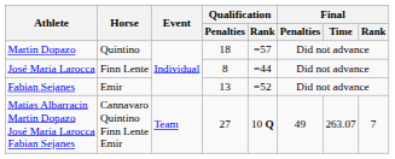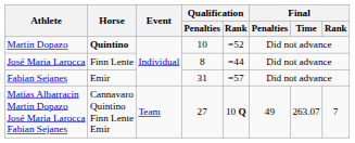 <table class="wikitable" style="font-size:90%">
 <tr>
 <th rowspan="2">Athlete</th>
 <th rowspan="2">Horse</th>
 <th rowspan="2">Event</th>
 <th colspan="2">Qualification</th>
 <th colspan="3">Final</th>
 </tr>
 <tr style="font-size:95%">
 <th>Penalties</th>
 <th>Rank</th>
 <th>Penalties</th>
 <th>Time</th>
 <th>Rank</th>
 </tr>
 <tr align=center>
 <td align=left><a href='#'>Martin Dopazo</a></td>
-<td align=left>Quintino</td>
+<td align=left><strong>Quintino</strong></td>
 <td align=left rowspan=3><a href='#'>Individual</a></td>
-<td>18</td>
-<td>=57</td>
+<td>10</td>
+<td>=52</td>
 <td colspan="3">Did not advance</td>
 </tr>
 <tr align=center>
 <td align=left><a href='#'>José Maria Larocca</a></td>
 <td align=left>Finn Lente</td>
 <td>8</td>
 <td>=44</td>
 <td colspan="3">Did not advance</td>
 </tr>
 <tr align=center>
 <td align=left><a href='#'>Fabian Sejanes</a></td>
 <td align=left>Emir</td>
-<td>13</td>
-<td>=52</td>
+<td>31</td>
+<td>=57</td>
 <td colspan="3">Did not advance</td>
 </tr>
 <tr align=center>
 <td align=left><a href='#'>Matias Albarracin</a><br><a href='#'>Martin Dopazo</a><br><a href='#'>José Maria Larocca</a><br><a href='#'>Fabian Sejanes</a></td>
 <td align=left>Cannavaro<br>Quintino<br>Finn Lente<br>Emir</td>
 <td align=left><a href='#'>Team</a></td>
 <td>27</td>
 <td>10 <strong>Q</strong></td>
 <td>49</td>
 <td>263.07</td>
 <td>7</td>
 </tr>
 </table>
